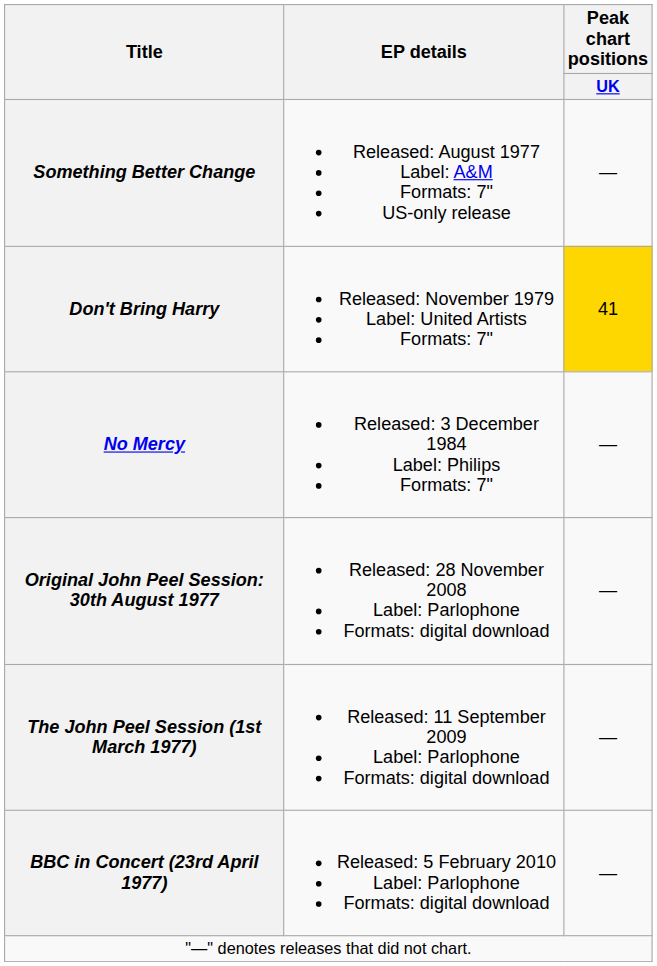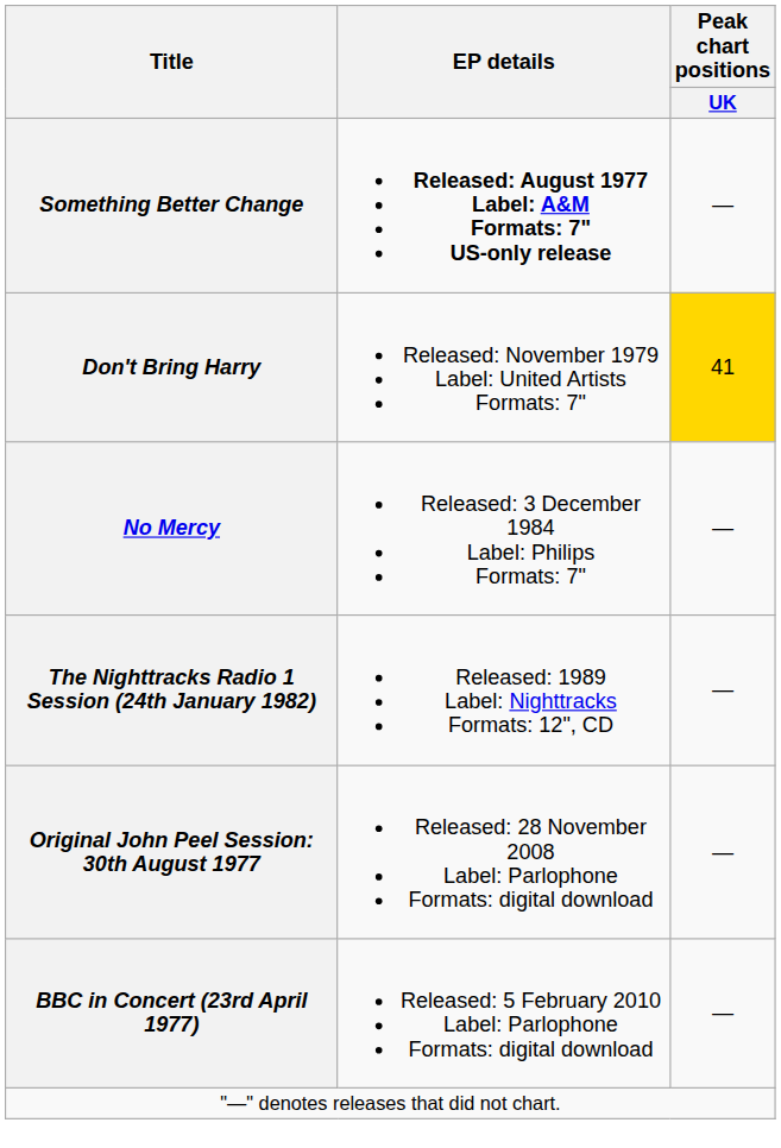 <table class="wikitable plainrowheaders" style="text-align:center;">
 <tr>
 <th rowspan="2" scope="col" style="width:15em;">Title</th>
 <th rowspan="2" scope="col" style="width:15em;">EP details</th>
 <th>Peak chart positions</th>
 </tr>
 <tr>
 <th scope="col" style="width:2em;font-size:90%;"><a href='#'>UK</a><br></th>
 </tr>
 <tr>
 <th scope="row"><em>Something Better Change</em></th>
-<td><br><ul><li>Released: August 1977</li><li>Label: <a href='#'>A&M</a></li><li>Formats: 7"</li><li>US-only release</li></ul></td>
+<td><strong><br><ul><li>Released: August 1977</li><li>Label: <a href='#'>A&M</a></li><li>Formats: 7"</li><li>US-only release</li></ul></strong></td>
 <td>—</td>
 </tr>
 <tr>
 <th scope="row"><em>Don't Bring Harry</em></th>
 <td><br><ul><li>Released: November 1979</li><li>Label: United Artists</li><li>Formats: 7"</li></ul></td>
 <td style="background: gold;">41</td>
 </tr>
 <tr>
 <th scope="row"><em><a href='#'>No Mercy</a></em></th>
 <td><br><ul><li>Released: 3 December 1984</li><li>Label: Philips</li><li>Formats: 7"</li></ul></td>
 <td>—</td>
 </tr>
 <tr>
-<th scope="row"><em>Original John Peel Session: 30th August 1977</em></th>
-<td><br><ul><li>Released: 28 November 2008</li><li>Label: Parlophone</li><li>Formats: digital download</li></ul></td>
+<th scope="row"><em>The Nighttracks Radio 1 Session (24th January 1982)</em></th>
+<td><br><ul><li>Released: 1989</li><li>Label: <a href='#'>Nighttracks</a></li><li>Formats: 12", CD</li></ul></td>
 <td>—</td>
 </tr>
 <tr>
-<th scope="row"><em>The John Peel Session (1st March 1977)</em></th>
-<td><br><ul><li>Released: 11 September 2009</li><li>Label: Parlophone</li><li>Formats: digital download</li></ul></td>
+<th scope="row"><em>Original John Peel Session: 30th August 1977</em></th>
+<td><br><ul><li>Released: 28 November 2008</li><li>Label: Parlophone</li><li>Formats: digital download</li></ul></td>
 <td>—</td>
 </tr>
 <tr>
 <th scope="row"><em>BBC in Concert (23rd April 1977)</em></th>
 <td><br><ul><li>Released: 5 February 2010</li><li>Label: Parlophone</li><li>Formats: digital download</li></ul></td>
 <td>—</td>
 </tr>
 <tr>
 <td colspan="3" style="font-size:90%">"—" denotes releases that did not chart.</td>
 </tr>
 </table>
